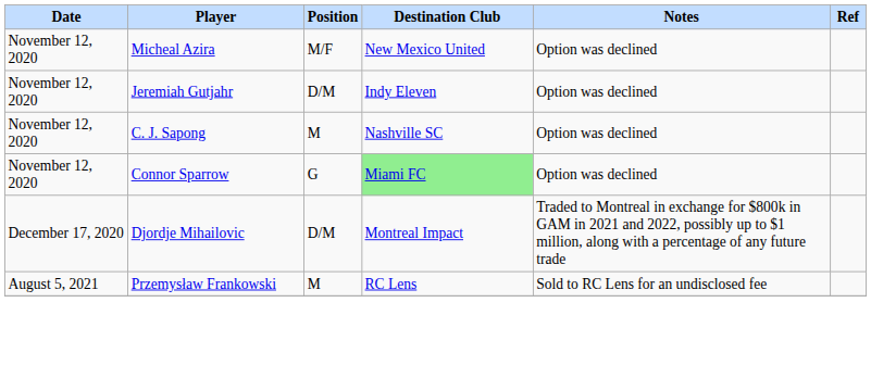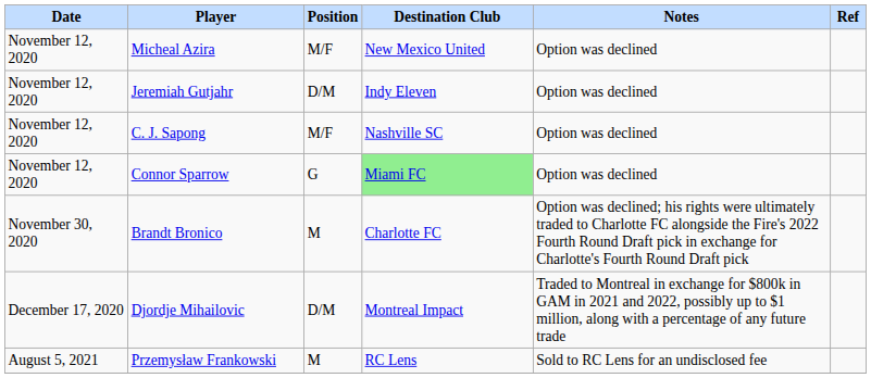 <table class="wikitable" style="text-align:left; font-size:95%;">
 <tr>
 <th style="background:#c2ddff; width:120px;">Date</th>
 <th style="background:#c2ddff; width:175px;">Player</th>
 <th style="background:#c2ddff; width:50px;">Position</th>
 <th style="background:#c2ddff; width:170px;">Destination Club</th>
 <th style="background:#c2ddff; width:300px;">Notes</th>
 <th style="background:#c2ddff; width:30px;">Ref</th>
 </tr>
 <tr>
 <td>November 12, 2020</td>
 <td> <a href='#'>Micheal Azira</a></td>
 <td>M/F</td>
 <td> <a href='#'>New Mexico United</a></td>
 <td>Option was declined</td>
 <td></td>
 </tr>
 <tr>
 <td>November 12, 2020</td>
 <td> <a href='#'>Jeremiah Gutjahr</a></td>
 <td>D/M</td>
 <td> <a href='#'>Indy Eleven</a></td>
 <td>Option was declined</td>
 <td></td>
 </tr>
 <tr>
 <td>November 12, 2020</td>
 <td> <a href='#'>C. J. Sapong</a></td>
-<td>M</td>
+<td>M/F</td>
 <td> <a href='#'>Nashville SC</a></td>
 <td>Option was declined</td>
 <td></td>
 </tr>
 <tr>
 <td>November 12, 2020</td>
 <td> <a href='#'>Connor Sparrow</a></td>
 <td>G</td>
 <td style="background: lightgreen;"> <a href='#'>Miami FC</a></td>
 <td>Option was declined</td>
+<td></td>
+</tr>
+<tr>
+<td>November 30, 2020</td>
+<td> <a href='#'>Brandt Bronico</a></td>
+<td>M</td>
+<td> <a href='#'>Charlotte FC</a></td>
+<td>Option was declined; his rights were ultimately traded to Charlotte FC alongside the Fire's 2022 Fourth Round Draft pick in exchange for Charlotte's Fourth Round Draft pick</td>
 <td></td>
 </tr>
 <tr>
 <td>December 17, 2020</td>
 <td> <a href='#'>Djordje Mihailovic</a></td>
 <td>D/M</td>
 <td> <a href='#'>Montreal Impact</a></td>
 <td>Traded to Montreal in exchange for $800k in GAM in 2021 and 2022, possibly up to $1 million, along with a percentage of any future trade</td>
 <td></td>
 </tr>
 <tr>
 <td>August 5, 2021</td>
 <td> <a href='#'>Przemysław Frankowski</a></td>
 <td>M</td>
 <td> <a href='#'>RC Lens</a></td>
 <td>Sold to RC Lens for an undisclosed fee</td>
 <td></td>
 </tr>
 <tr>
 </tr>
 </table>
